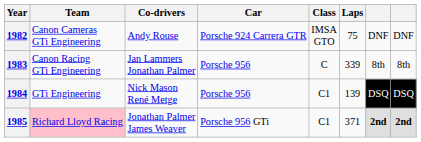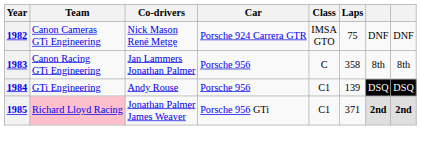 <table class="wikitable" style="text-align:center; font-size:90%">
 <tr>
 <th>Year</th>
 <th>Team</th>
 <th>Co-drivers</th>
 <th>Car</th>
 <th>Class</th>
 <th>Laps</th>
 <th></th>
 <th></th>
 </tr>
 <tr>
 <th><a href='#'>1982</a></th>
 <td align="left"> <a href='#'>Canon Cameras</a><br> <a href='#'>GTi Engineering</a></td>
-<td align="left"> <a href='#'>Andy Rouse</a></td>
+<td align="left"> <a href='#'>Nick Mason</a><br> <a href='#'>René Metge</a></td>
 <td align="left"><a href='#'>Porsche 924 Carrera GTR</a></td>
 <td>IMSA<br>GTO</td>
 <td>75</td>
 <td>DNF</td>
 <td>DNF</td>
 </tr>
 <tr>
 <th><a href='#'>1983</a></th>
 <td align="left"> <a href='#'>Canon Racing</a><br> <a href='#'>GTi Engineering</a></td>
 <td align="left"> <a href='#'>Jan Lammers</a><br> <a href='#'>Jonathan Palmer</a></td>
 <td align="left"><a href='#'>Porsche 956</a></td>
 <td>C</td>
-<td>339</td>
+<td>358</td>
 <td>8th</td>
 <td>8th</td>
 </tr>
 <tr>
 <th><a href='#'>1984</a></th>
 <td align="left"> <a href='#'>GTi Engineering</a></td>
-<td align="left"> <a href='#'>Nick Mason</a><br> <a href='#'>René Metge</a></td>
+<td align="left"> <a href='#'>Andy Rouse</a></td>
 <td align="left"><a href='#'>Porsche 956</a></td>
 <td>C1</td>
 <td>139</td>
 <td style="background:#000000; color:white">DSQ</td>
 <td style="background:#000000; color:white">DSQ</td>
 </tr>
 <tr>
 <th><a href='#'>1985</a></th>
 <td align="left" style="background: pink;"> <a href='#'>Richard Lloyd Racing</a></td>
 <td align="left"> <a href='#'>Jonathan Palmer</a><br> <a href='#'>James Weaver</a></td>
 <td align="left"><a href='#'>Porsche 956</a> GTi</td>
 <td>C1</td>
 <td>371</td>
 <td style="background:#DFDFDF;"><strong>2nd</strong></td>
 <td style="background:#DFDFDF;"><strong>2nd</strong></td>
 </tr>
 </table>
